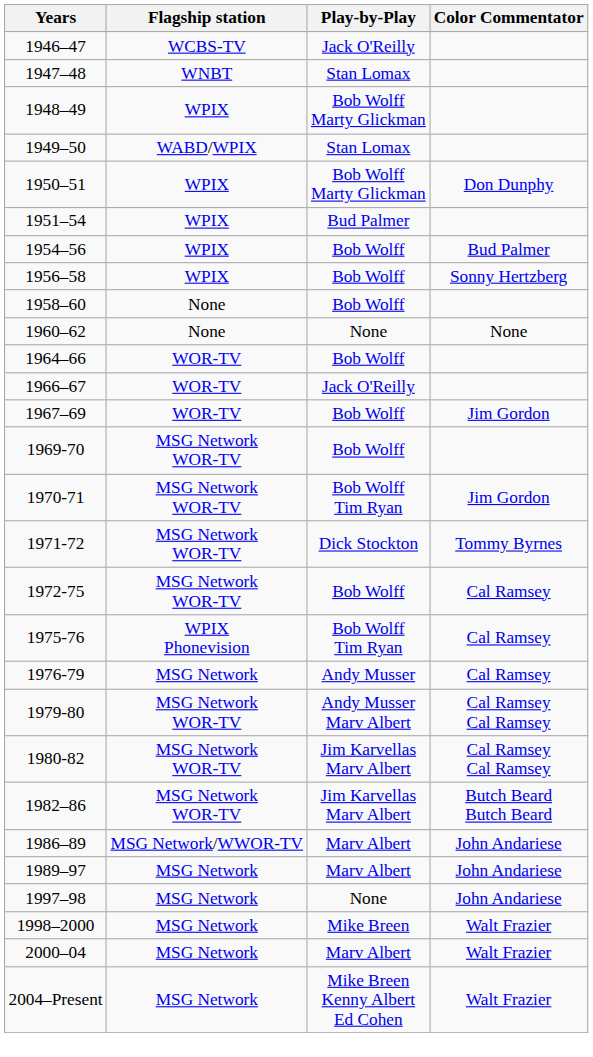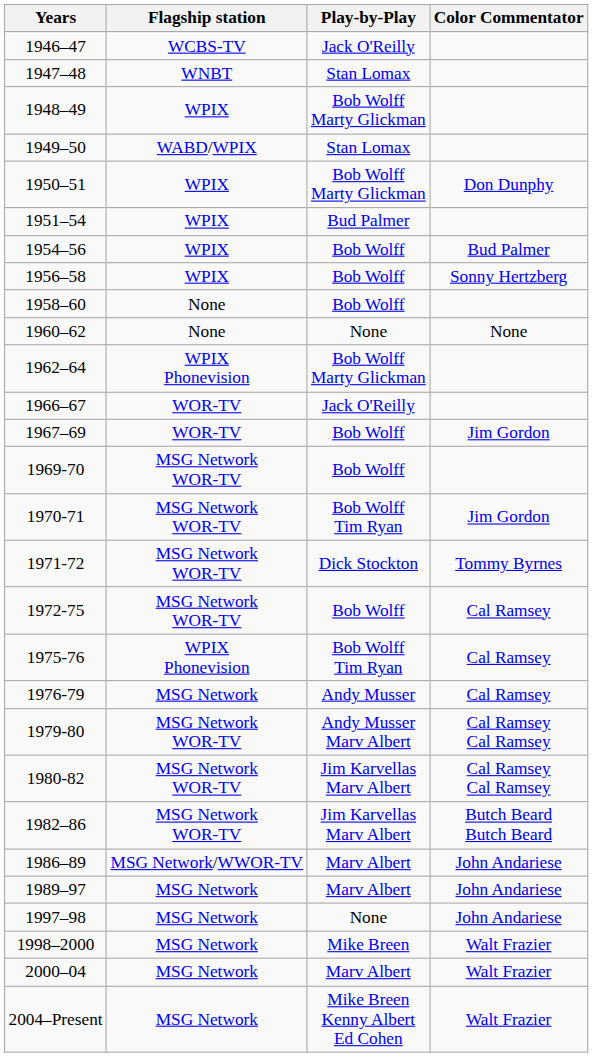 <table class="wikitable" style="text-align: center;">
 <tr>
 <th>Years</th>
 <th>Flagship station</th>
 <th>Play-by-Play</th>
 <th>Color Commentator</th>
 </tr>
 <tr>
 <td>1946–47</td>
 <td><a href='#'>WCBS-TV</a></td>
 <td><a href='#'>Jack O'Reilly</a></td>
 <td></td>
 </tr>
 <tr>
 <td>1947–48</td>
 <td><a href='#'>WNBT</a></td>
 <td><a href='#'>Stan Lomax</a></td>
 <td></td>
 </tr>
 <tr>
 <td>1948–49</td>
 <td><a href='#'>WPIX</a></td>
 <td><a href='#'>Bob Wolff</a><br><a href='#'>Marty Glickman</a></td>
 <td></td>
 </tr>
 <tr>
 <td>1949–50</td>
 <td><a href='#'>WABD</a>/<a href='#'>WPIX</a></td>
 <td><a href='#'>Stan Lomax</a></td>
 <td></td>
 </tr>
 <tr>
 <td>1950–51</td>
 <td><a href='#'>WPIX</a></td>
 <td><a href='#'>Bob Wolff</a><br><a href='#'>Marty Glickman</a></td>
 <td><a href='#'>Don Dunphy</a></td>
 </tr>
 <tr>
 <td>1951–54</td>
 <td><a href='#'>WPIX</a></td>
 <td><a href='#'>Bud Palmer</a></td>
 <td></td>
 </tr>
 <tr>
 <td>1954–56</td>
 <td><a href='#'>WPIX</a></td>
 <td><a href='#'>Bob Wolff</a></td>
 <td><a href='#'>Bud Palmer</a></td>
 </tr>
 <tr>
 <td>1956–58</td>
 <td><a href='#'>WPIX</a></td>
 <td><a href='#'>Bob Wolff</a></td>
 <td><a href='#'>Sonny Hertzberg</a></td>
 </tr>
 <tr>
 <td>1958–60</td>
 <td>None</td>
 <td><a href='#'>Bob Wolff</a></td>
 <td></td>
 </tr>
 <tr>
 <td>1960–62</td>
 <td>None</td>
 <td>None</td>
 <td>None</td>
 </tr>
 <tr>
-<td>1964–66</td>
-<td><a href='#'>WOR-TV</a></td>
-<td><a href='#'>Bob Wolff</a></td>
+<td>1962–64</td>
+<td><a href='#'>WPIX</a><br><a href='#'>Phonevision</a></td>
+<td><a href='#'>Bob Wolff</a><br><a href='#'>Marty Glickman</a></td>
 <td></td>
 </tr>
 <tr>
 <td>1966–67</td>
 <td><a href='#'>WOR-TV</a></td>
 <td><a href='#'>Jack O'Reilly</a></td>
 <td></td>
 </tr>
 <tr>
 <td>1967–69</td>
 <td><a href='#'>WOR-TV</a></td>
 <td><a href='#'>Bob Wolff</a></td>
 <td><a href='#'>Jim Gordon</a></td>
 </tr>
 <tr>
 <td>1969-70</td>
 <td><a href='#'>MSG Network</a><br><a href='#'>WOR-TV</a></td>
 <td><a href='#'>Bob Wolff</a></td>
 <td></td>
 </tr>
 <tr>
 <td>1970-71</td>
 <td><a href='#'>MSG Network</a><br><a href='#'>WOR-TV</a></td>
 <td><a href='#'>Bob Wolff</a><br><a href='#'>Tim Ryan</a></td>
 <td><a href='#'>Jim Gordon</a></td>
 </tr>
 <tr>
 <td>1971-72</td>
 <td><a href='#'>MSG Network</a><br><a href='#'>WOR-TV</a></td>
 <td><a href='#'>Dick Stockton</a></td>
 <td><a href='#'>Tommy Byrnes</a></td>
 </tr>
 <tr>
 <td>1972-75</td>
 <td><a href='#'>MSG Network</a><br><a href='#'>WOR-TV</a></td>
 <td><a href='#'>Bob Wolff</a></td>
 <td><a href='#'>Cal Ramsey</a></td>
 </tr>
 <tr>
 <td>1975-76</td>
 <td><a href='#'>WPIX</a><br><a href='#'>Phonevision</a></td>
 <td><a href='#'>Bob Wolff</a><br><a href='#'>Tim Ryan</a></td>
 <td><a href='#'>Cal Ramsey</a></td>
 </tr>
 <tr>
 <td>1976-79</td>
 <td><a href='#'>MSG Network</a></td>
 <td><a href='#'>Andy Musser</a></td>
 <td><a href='#'>Cal Ramsey</a></td>
 </tr>
 <tr>
 <td>1979-80</td>
 <td><a href='#'>MSG Network</a><br><a href='#'>WOR-TV</a></td>
 <td><a href='#'>Andy Musser</a><br><a href='#'>Marv Albert</a></td>
 <td><a href='#'>Cal Ramsey</a><br><a href='#'>Cal Ramsey</a></td>
 </tr>
 <tr>
 <td>1980-82</td>
 <td><a href='#'>MSG Network</a><br><a href='#'>WOR-TV</a></td>
 <td><a href='#'>Jim Karvellas</a><br><a href='#'>Marv Albert</a></td>
 <td><a href='#'>Cal Ramsey</a><br><a href='#'>Cal Ramsey</a></td>
 </tr>
 <tr>
 <td>1982–86</td>
 <td><a href='#'>MSG Network</a><br><a href='#'>WOR-TV</a></td>
 <td><a href='#'>Jim Karvellas</a><br><a href='#'>Marv Albert</a></td>
 <td><a href='#'>Butch Beard</a><br><a href='#'>Butch Beard</a></td>
 </tr>
 <tr>
 <td>1986–89</td>
 <td><a href='#'>MSG Network</a>/<a href='#'>WWOR-TV</a></td>
 <td><a href='#'>Marv Albert</a></td>
 <td><a href='#'>John Andariese</a></td>
 </tr>
 <tr>
 <td>1989–97</td>
 <td><a href='#'>MSG Network</a></td>
 <td><a href='#'>Marv Albert</a></td>
 <td><a href='#'>John Andariese</a></td>
 </tr>
 <tr>
 <td>1997–98</td>
 <td><a href='#'>MSG Network</a></td>
 <td>None</td>
 <td><a href='#'>John Andariese</a></td>
 </tr>
 <tr>
 <td>1998–2000</td>
 <td><a href='#'>MSG Network</a></td>
 <td><a href='#'>Mike Breen</a></td>
 <td><a href='#'>Walt Frazier</a></td>
 </tr>
 <tr>
 <td>2000–04</td>
 <td><a href='#'>MSG Network</a></td>
 <td><a href='#'>Marv Albert</a></td>
 <td><a href='#'>Walt Frazier</a></td>
 </tr>
 <tr>
 <td>2004–Present</td>
 <td><a href='#'>MSG Network</a></td>
 <td><a href='#'>Mike Breen</a><br><a href='#'>Kenny Albert</a><br><a href='#'>Ed Cohen</a></td>
 <td><a href='#'>Walt Frazier</a></td>
 </tr>
 </table>
